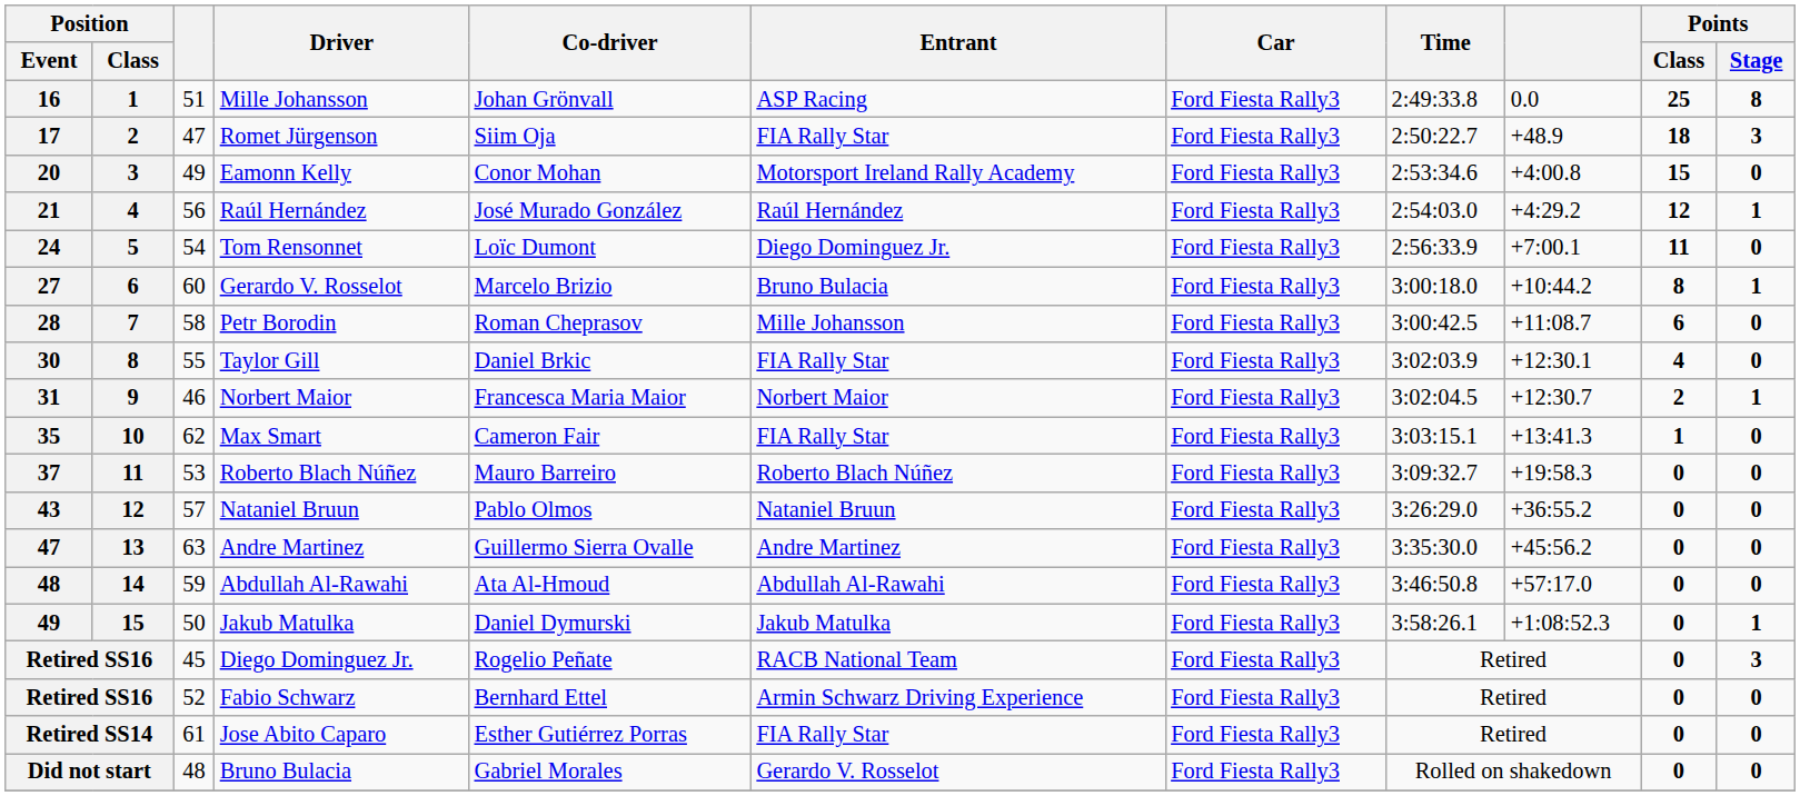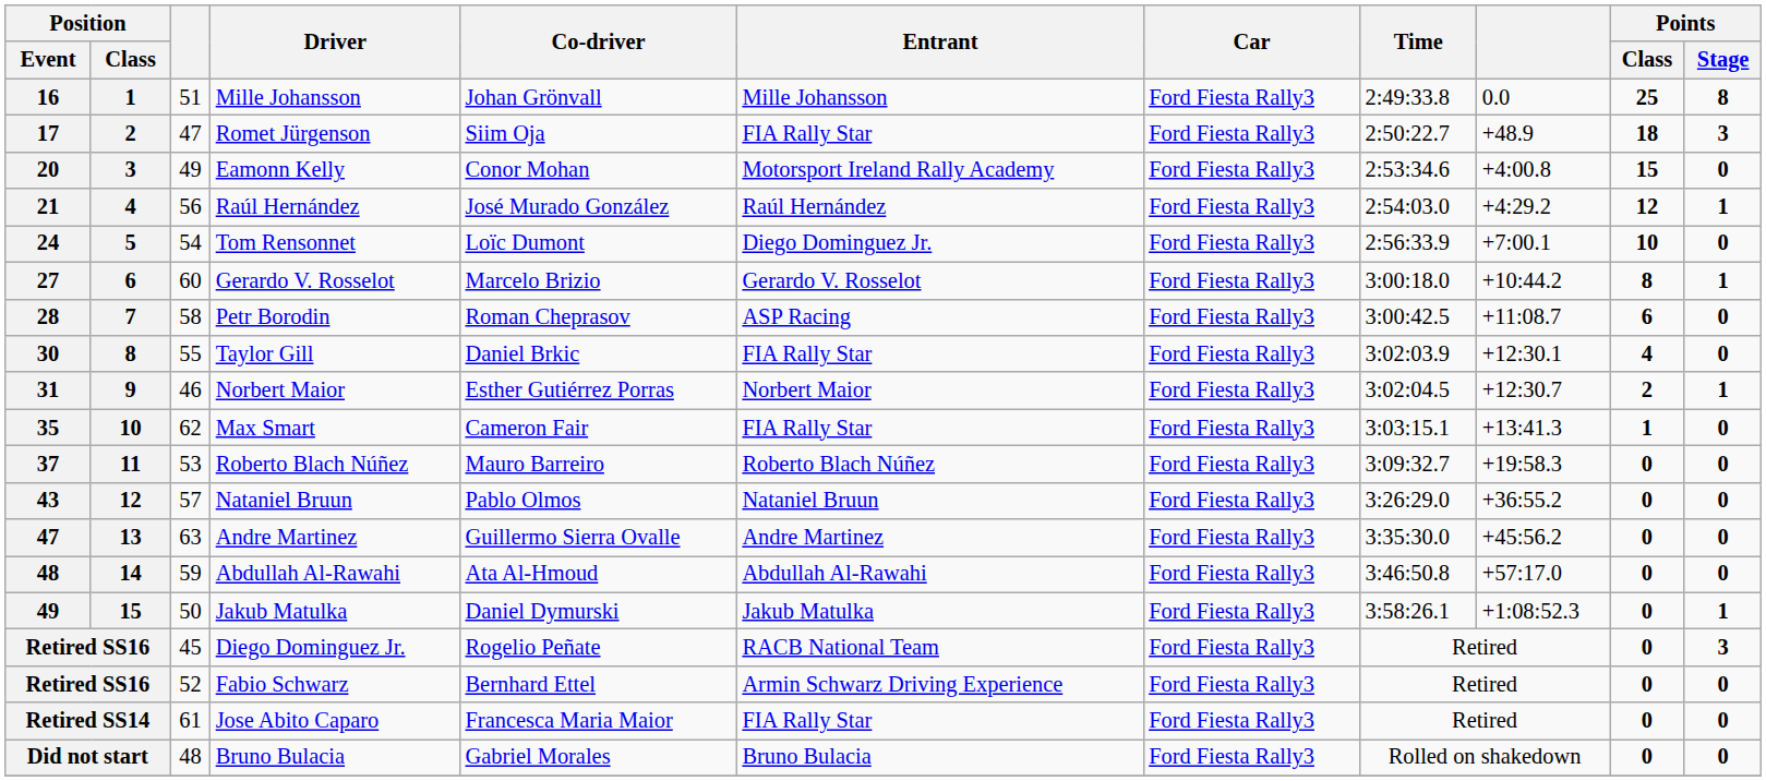 <table class="wikitable" width=85% style="font-size: 85%;">
 <tr>
 <th colspan="2">Position</th>
 <th rowspan="2"></th>
 <th rowspan="2">Driver</th>
 <th rowspan="2">Co-driver</th>
 <th rowspan="2">Entrant</th>
 <th rowspan="2">Car</th>
 <th rowspan="2">Time</th>
 <th rowspan="2"></th>
 <th colspan="2">Points</th>
 </tr>
 <tr>
 <th>Event</th>
 <th>Class</th>
 <th>Class</th>
 <th><a href='#'>Stage</a></th>
 </tr>
 <tr>
 <th>16</th>
 <th>1</th>
 <td align="center">51</td>
 <td><a href='#'>Mille Johansson</a></td>
 <td><a href='#'>Johan Grönvall</a></td>
-<td><a href='#'>ASP Racing</a></td>
+<td><a href='#'>Mille Johansson</a></td>
 <td><a href='#'>Ford Fiesta Rally3</a></td>
 <td>2:49:33.8</td>
 <td>0.0</td>
 <td align="center"><strong>25</strong></td>
 <td align="center"><strong>8</strong></td>
 </tr>
 <tr>
 <th>17</th>
 <th>2</th>
 <td align="center">47</td>
 <td><a href='#'>Romet Jürgenson</a></td>
 <td><a href='#'>Siim Oja</a></td>
 <td><a href='#'>FIA Rally Star</a></td>
 <td><a href='#'>Ford Fiesta Rally3</a></td>
 <td>2:50:22.7</td>
 <td>+48.9</td>
 <td align="center"><strong>18</strong></td>
 <td align="center"><strong>3</strong></td>
 </tr>
 <tr>
 <th>20</th>
 <th>3</th>
 <td align="center">49</td>
 <td><a href='#'>Eamonn Kelly</a></td>
 <td><a href='#'>Conor Mohan</a></td>
 <td><a href='#'>Motorsport Ireland Rally Academy</a></td>
 <td><a href='#'>Ford Fiesta Rally3</a></td>
 <td>2:53:34.6</td>
 <td>+4:00.8</td>
 <td align="center"><strong>15</strong></td>
 <td align="center"><strong>0</strong></td>
 </tr>
 <tr>
 <th>21</th>
 <th>4</th>
 <td align="center">56</td>
 <td><a href='#'>Raúl Hernández</a></td>
 <td><a href='#'>José Murado González</a></td>
 <td><a href='#'>Raúl Hernández</a></td>
 <td><a href='#'>Ford Fiesta Rally3</a></td>
 <td>2:54:03.0</td>
 <td>+4:29.2</td>
 <td align="center"><strong>12</strong></td>
 <td align="center"><strong>1</strong></td>
 </tr>
 <tr>
 <th>24</th>
 <th>5</th>
 <td align="center">54</td>
 <td><a href='#'>Tom Rensonnet</a></td>
 <td><a href='#'>Loïc Dumont</a></td>
 <td><a href='#'>Diego Dominguez Jr.</a></td>
 <td><a href='#'>Ford Fiesta Rally3</a></td>
 <td>2:56:33.9</td>
 <td>+7:00.1</td>
-<td align="center"><strong>11</strong></td>
+<td align="center"><strong>10</strong></td>
 <td align="center"><strong>0</strong></td>
 </tr>
 <tr>
 <th>27</th>
 <th>6</th>
 <td align="center">60</td>
 <td><a href='#'>Gerardo V. Rosselot</a></td>
 <td><a href='#'>Marcelo Brizio</a></td>
-<td><a href='#'>Bruno Bulacia</a></td>
+<td><a href='#'>Gerardo V. Rosselot</a></td>
 <td><a href='#'>Ford Fiesta Rally3</a></td>
 <td>3:00:18.0</td>
 <td>+10:44.2</td>
 <td align="center"><strong>8</strong></td>
 <td align="center"><strong>1</strong></td>
 </tr>
 <tr>
 <th>28</th>
 <th>7</th>
 <td align="center">58</td>
 <td><a href='#'>Petr Borodin</a></td>
 <td><a href='#'>Roman Cheprasov</a></td>
-<td><a href='#'>Mille Johansson</a></td>
+<td><a href='#'>ASP Racing</a></td>
 <td><a href='#'>Ford Fiesta Rally3</a></td>
 <td>3:00:42.5</td>
 <td>+11:08.7</td>
 <td align="center"><strong>6</strong></td>
 <td align="center"><strong>0</strong></td>
 </tr>
 <tr>
 <th>30</th>
 <th>8</th>
 <td align="center">55</td>
 <td><a href='#'>Taylor Gill</a></td>
 <td><a href='#'>Daniel Brkic</a></td>
 <td><a href='#'>FIA Rally Star</a></td>
 <td><a href='#'>Ford Fiesta Rally3</a></td>
 <td>3:02:03.9</td>
 <td>+12:30.1</td>
 <td align="center"><strong>4</strong></td>
 <td align="center"><strong>0</strong></td>
 </tr>
 <tr>
 <th>31</th>
 <th>9</th>
 <td align="center">46</td>
 <td><a href='#'>Norbert Maior</a></td>
-<td><a href='#'>Francesca Maria Maior</a></td>
+<td><a href='#'>Esther Gutiérrez Porras</a></td>
 <td><a href='#'>Norbert Maior</a></td>
 <td><a href='#'>Ford Fiesta Rally3</a></td>
 <td>3:02:04.5</td>
 <td>+12:30.7</td>
 <td align="center"><strong>2</strong></td>
 <td align="center"><strong>1</strong></td>
 </tr>
 <tr>
 <th>35</th>
 <th>10</th>
 <td align="center">62</td>
 <td><a href='#'>Max Smart</a></td>
 <td><a href='#'>Cameron Fair</a></td>
 <td><a href='#'>FIA Rally Star</a></td>
 <td><a href='#'>Ford Fiesta Rally3</a></td>
 <td>3:03:15.1</td>
 <td>+13:41.3</td>
 <td align="center"><strong>1</strong></td>
 <td align="center"><strong>0</strong></td>
 </tr>
 <tr>
 <th>37</th>
 <th>11</th>
 <td align="center">53</td>
 <td><a href='#'>Roberto Blach Núñez</a></td>
 <td><a href='#'>Mauro Barreiro</a></td>
 <td><a href='#'>Roberto Blach Núñez</a></td>
 <td><a href='#'>Ford Fiesta Rally3</a></td>
 <td>3:09:32.7</td>
 <td>+19:58.3</td>
 <td align="center"><strong>0</strong></td>
 <td align="center"><strong>0</strong></td>
 </tr>
 <tr>
 <th>43</th>
 <th>12</th>
 <td align="center">57</td>
 <td><a href='#'>Nataniel Bruun</a></td>
 <td><a href='#'>Pablo Olmos</a></td>
 <td><a href='#'>Nataniel Bruun</a></td>
 <td><a href='#'>Ford Fiesta Rally3</a></td>
 <td>3:26:29.0</td>
 <td>+36:55.2</td>
 <td align="center"><strong>0</strong></td>
 <td align="center"><strong>0</strong></td>
 </tr>
 <tr>
 <th>47</th>
 <th>13</th>
 <td align="center">63</td>
 <td><a href='#'>Andre Martinez</a></td>
 <td><a href='#'>Guillermo Sierra Ovalle</a></td>
 <td><a href='#'>Andre Martinez</a></td>
 <td><a href='#'>Ford Fiesta Rally3</a></td>
 <td>3:35:30.0</td>
 <td>+45:56.2</td>
 <td align="center"><strong>0</strong></td>
 <td align="center"><strong>0</strong></td>
 </tr>
 <tr>
 <th>48</th>
 <th>14</th>
 <td align="center">59</td>
 <td><a href='#'>Abdullah Al-Rawahi</a></td>
 <td><a href='#'>Ata Al-Hmoud</a></td>
 <td><a href='#'>Abdullah Al-Rawahi</a></td>
 <td><a href='#'>Ford Fiesta Rally3</a></td>
 <td>3:46:50.8</td>
 <td>+57:17.0</td>
 <td align="center"><strong>0</strong></td>
 <td align="center"><strong>0</strong></td>
 </tr>
 <tr>
 <th>49</th>
 <th>15</th>
 <td align="center">50</td>
 <td><a href='#'>Jakub Matulka</a></td>
 <td><a href='#'>Daniel Dymurski</a></td>
 <td><a href='#'>Jakub Matulka</a></td>
 <td><a href='#'>Ford Fiesta Rally3</a></td>
 <td>3:58:26.1</td>
 <td>+1:08:52.3</td>
 <td align="center"><strong>0</strong></td>
 <td align="center"><strong>1</strong></td>
 </tr>
 <tr>
 <th colspan="2">Retired SS16</th>
 <td align="center">45</td>
 <td><a href='#'>Diego Dominguez Jr.</a></td>
 <td><a href='#'>Rogelio Peñate</a></td>
 <td><a href='#'>RACB National Team</a></td>
 <td><a href='#'>Ford Fiesta Rally3</a></td>
 <td align="center" colspan="2">Retired</td>
 <td align="center"><strong>0</strong></td>
 <td align="center"><strong>3</strong></td>
 </tr>
 <tr>
 <th colspan="2">Retired SS16</th>
 <td align="center">52</td>
 <td><a href='#'>Fabio Schwarz</a></td>
 <td><a href='#'>Bernhard Ettel</a></td>
 <td><a href='#'>Armin Schwarz Driving Experience</a></td>
 <td><a href='#'>Ford Fiesta Rally3</a></td>
 <td align="center" colspan="2">Retired</td>
 <td align="center"><strong>0</strong></td>
 <td align="center"><strong>0</strong></td>
 </tr>
 <tr>
 <th colspan="2">Retired SS14</th>
 <td align="center">61</td>
 <td><a href='#'>Jose Abito Caparo</a></td>
-<td><a href='#'>Esther Gutiérrez Porras</a></td>
+<td><a href='#'>Francesca Maria Maior</a></td>
 <td><a href='#'>FIA Rally Star</a></td>
 <td><a href='#'>Ford Fiesta Rally3</a></td>
 <td align="center" colspan="2">Retired</td>
 <td align="center"><strong>0</strong></td>
 <td align="center"><strong>0</strong></td>
 </tr>
 <tr>
 <th colspan="2">Did not start</th>
 <td align="center">48</td>
 <td><a href='#'>Bruno Bulacia</a></td>
 <td><a href='#'>Gabriel Morales</a></td>
-<td><a href='#'>Gerardo V. Rosselot</a></td>
+<td><a href='#'>Bruno Bulacia</a></td>
 <td><a href='#'>Ford Fiesta Rally3</a></td>
 <td colspan="2" align="center">Rolled on shakedown</td>
 <td align="center"><strong>0</strong></td>
 <td align="center"><strong>0</strong></td>
 </tr>
 <tr>
 </tr>
 </table>
